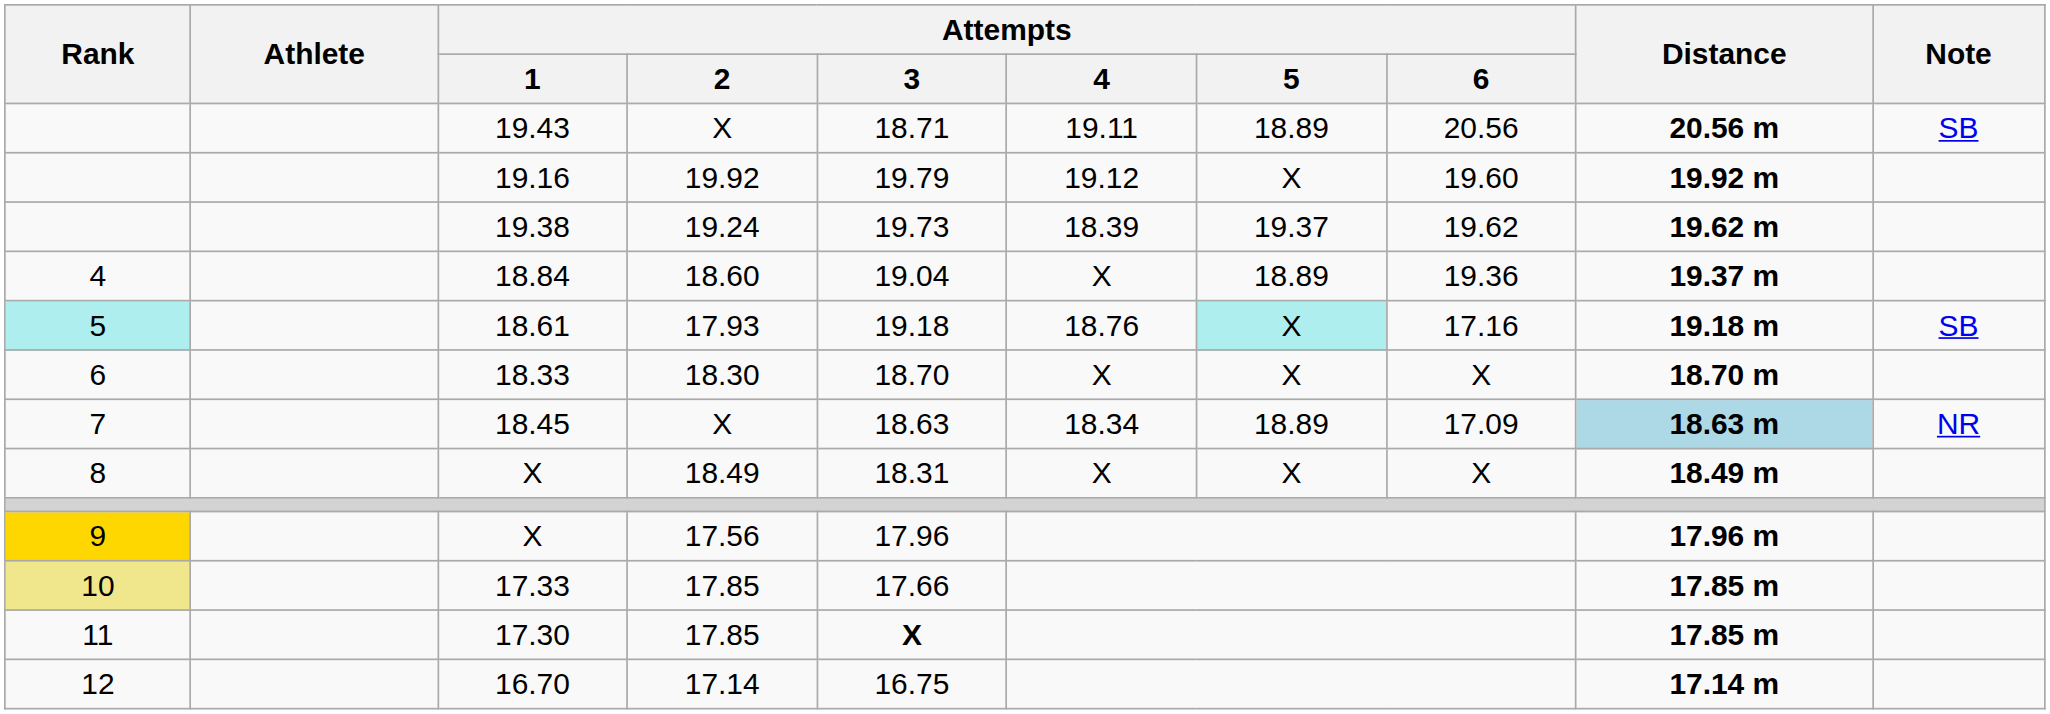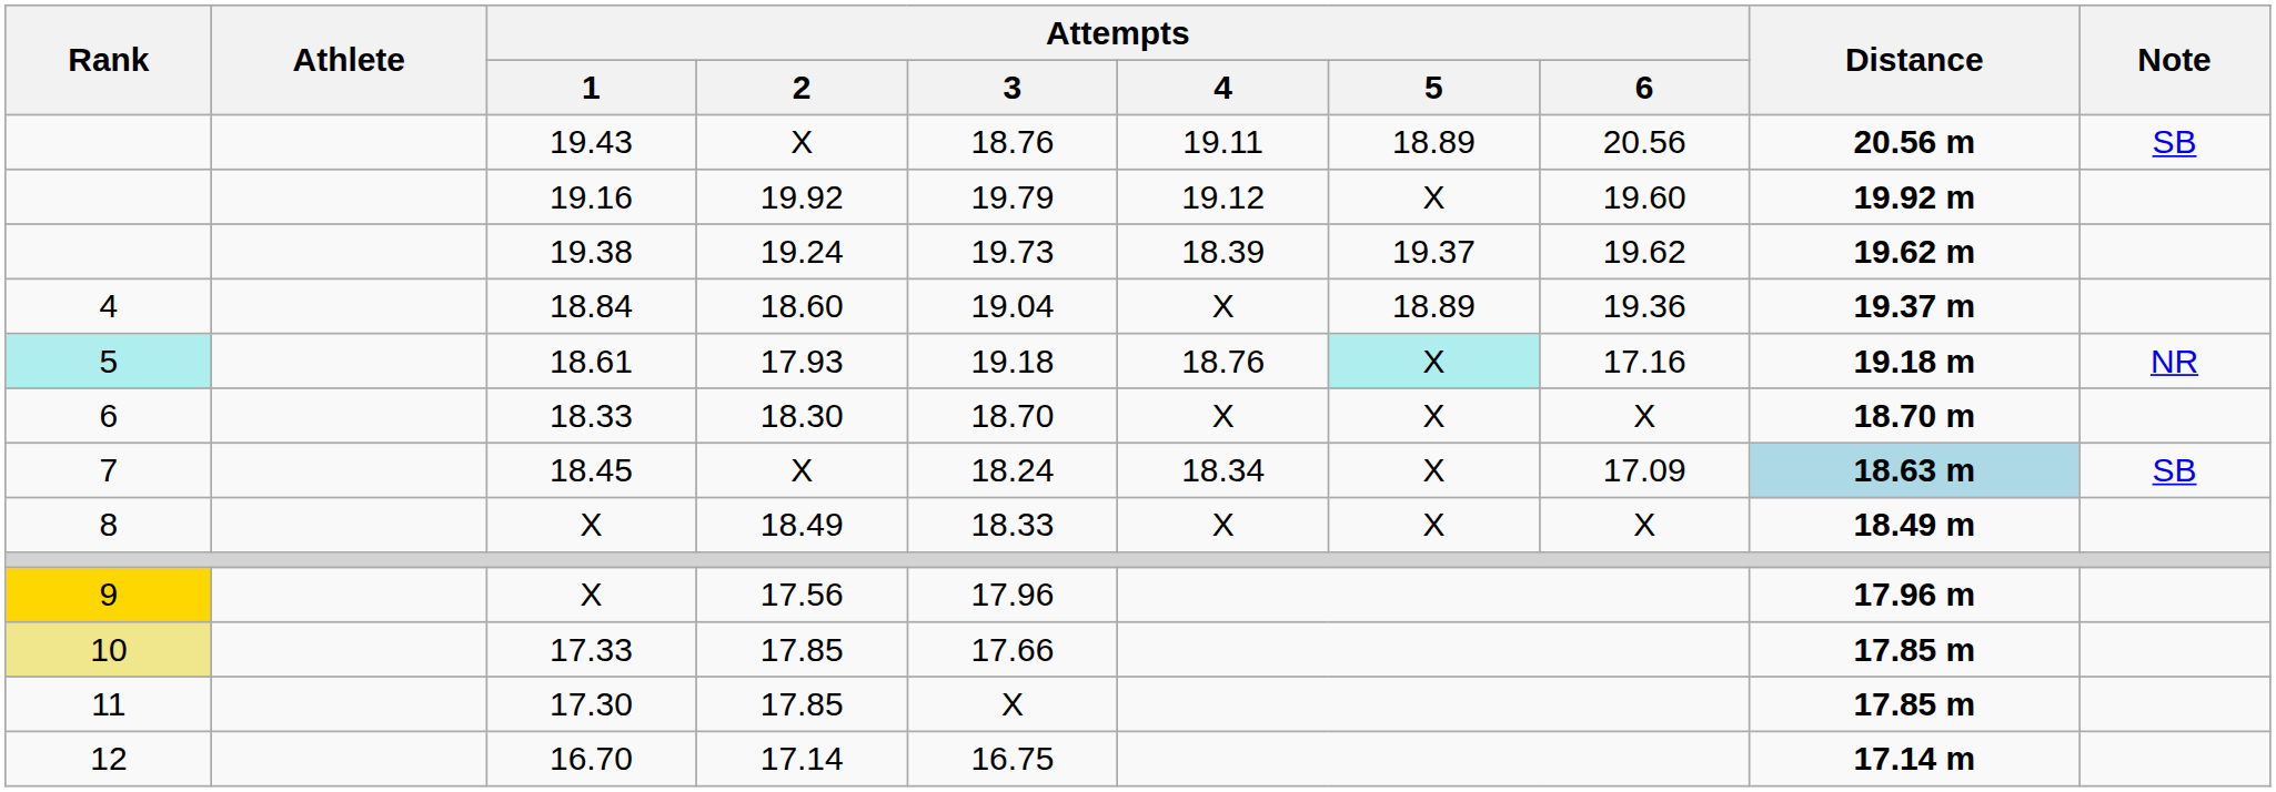 <table class="wikitable" style=" text-align:center; font-size:110%;" width="95%">
 <tr>
 <th rowspan="2">Rank</th>
 <th rowspan="2">Athlete</th>
 <th colspan="6">Attempts</th>
 <th rowspan="2">Distance</th>
 <th rowspan="2">Note</th>
 </tr>
 <tr>
 <th>1</th>
 <th>2</th>
 <th>3</th>
 <th>4</th>
 <th>5</th>
 <th>6</th>
 </tr>
 <tr>
 <td></td>
 <td align=left></td>
 <td>19.43</td>
 <td>X</td>
-<td>18.71</td>
+<td>18.76</td>
 <td>19.11</td>
 <td>18.89</td>
 <td>20.56</td>
 <td><strong>20.56 m </strong></td>
 <td><a href='#'>SB</a></td>
 </tr>
 <tr>
 <td></td>
 <td align=left></td>
 <td>19.16</td>
 <td>19.92</td>
 <td>19.79</td>
 <td>19.12</td>
 <td>X</td>
 <td>19.60</td>
 <td><strong>19.92 m </strong></td>
 <td></td>
 </tr>
 <tr>
 <td></td>
 <td align=left></td>
 <td>19.38</td>
 <td>19.24</td>
 <td>19.73</td>
 <td>18.39</td>
 <td>19.37</td>
 <td>19.62</td>
 <td><strong>19.62 m </strong></td>
 <td></td>
 </tr>
 <tr>
 <td>4</td>
 <td align=left></td>
 <td>18.84</td>
 <td>18.60</td>
 <td>19.04</td>
 <td>X</td>
 <td>18.89</td>
 <td>19.36</td>
 <td><strong>19.37 m </strong></td>
 <td></td>
 </tr>
 <tr>
 <td style="background: paleturquoise;">5</td>
 <td align=left></td>
 <td>18.61</td>
 <td>17.93</td>
 <td>19.18</td>
 <td>18.76</td>
 <td style="background: paleturquoise;">X</td>
 <td>17.16</td>
 <td><strong>19.18 m </strong></td>
-<td><a href='#'>SB</a></td>
+<td><a href='#'>NR</a></td>
 </tr>
 <tr>
 <td>6</td>
 <td align=left></td>
 <td>18.33</td>
 <td>18.30</td>
 <td>18.70</td>
 <td>X</td>
 <td>X</td>
 <td>X</td>
 <td><strong>18.70 m </strong></td>
 <td></td>
 </tr>
 <tr>
 <td>7</td>
 <td align=left></td>
 <td>18.45</td>
 <td>X</td>
-<td>18.63</td>
+<td>18.24</td>
 <td>18.34</td>
-<td>18.89</td>
+<td>X</td>
 <td>17.09</td>
 <td style="background: lightblue;"><strong>18.63 m </strong></td>
-<td><a href='#'>NR</a></td>
+<td><a href='#'>SB</a></td>
 </tr>
 <tr>
 <td>8</td>
 <td align=left></td>
 <td>X</td>
 <td>18.49</td>
-<td>18.31</td>
+<td>18.33</td>
 <td>X</td>
 <td>X</td>
 <td>X</td>
 <td><strong>18.49 m </strong></td>
 <td></td>
 </tr>
 <tr>
 <td colspan=10 bgcolor=lightgray></td>
 </tr>
 <tr>
 <td style="background: gold;">9</td>
 <td align=left></td>
 <td>X</td>
 <td>17.56</td>
 <td>17.96</td>
 <td colspan=3></td>
 <td><strong>17.96 m </strong></td>
 <td></td>
 </tr>
 <tr>
 <td style="background: khaki;">10</td>
 <td align=left></td>
 <td>17.33</td>
 <td>17.85</td>
 <td>17.66</td>
 <td colspan=3></td>
 <td><strong>17.85 m </strong></td>
 <td></td>
 </tr>
 <tr>
 <td>11</td>
 <td align=left></td>
 <td>17.30</td>
 <td>17.85</td>
-<td><strong>X</strong></td>
+<td>X</td>
 <td colspan=3></td>
 <td><strong>17.85 m </strong></td>
 <td></td>
 </tr>
 <tr>
 <td>12</td>
 <td align=left></td>
 <td>16.70</td>
 <td>17.14</td>
 <td>16.75</td>
 <td colspan=3></td>
 <td><strong>17.14 m </strong></td>
 <td></td>
 </tr>
 </table>
